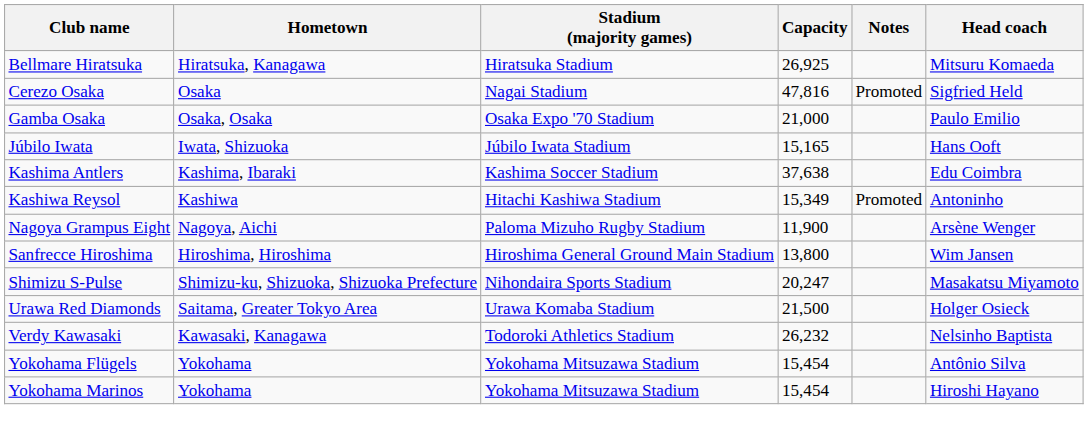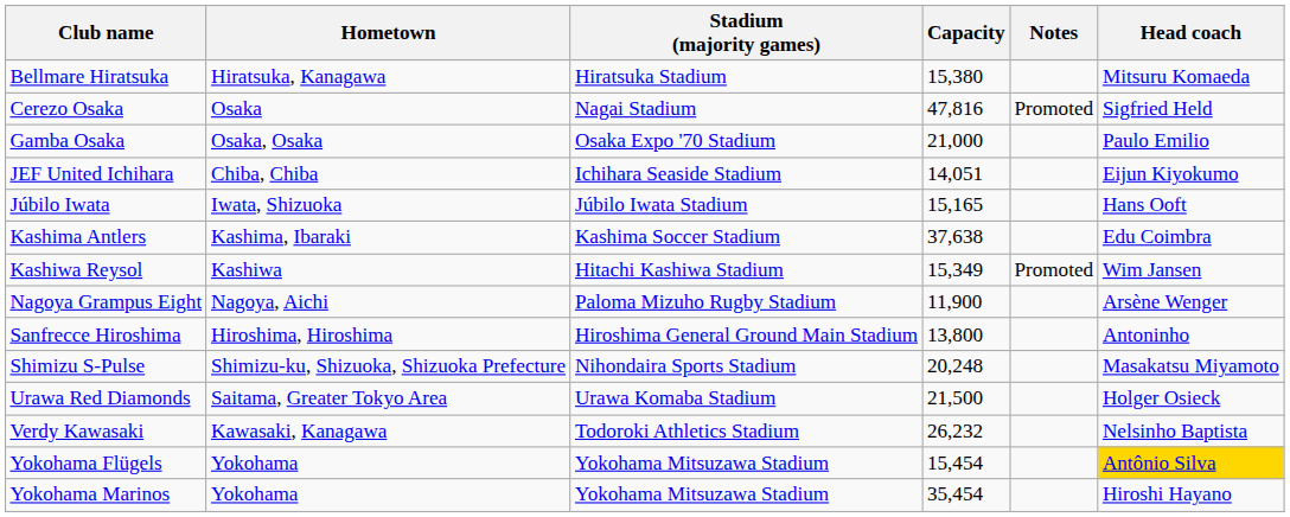 <table class="wikitable sortable">
 <tr>
 <th>Club name</th>
 <th>Hometown</th>
 <th>Stadium <br> (majority games)</th>
 <th>Capacity</th>
 <th>Notes</th>
 <th>Head coach</th>
 </tr>
 <tr>
 <td><a href='#'>Bellmare Hiratsuka</a></td>
 <td><a href='#'>Hiratsuka</a>, <a href='#'>Kanagawa</a></td>
 <td><a href='#'>Hiratsuka Stadium</a></td>
-<td>26,925</td>
+<td>15,380</td>
 <td></td>
 <td> <a href='#'>Mitsuru Komaeda</a></td>
 </tr>
 <tr>
 <td><a href='#'>Cerezo Osaka</a></td>
 <td><a href='#'>Osaka</a></td>
 <td><a href='#'>Nagai Stadium</a></td>
 <td>47,816</td>
 <td>Promoted</td>
 <td> <a href='#'>Sigfried Held</a></td>
 </tr>
 <tr>
 <td><a href='#'>Gamba Osaka</a></td>
 <td><a href='#'>Osaka</a>, <a href='#'>Osaka</a></td>
 <td><a href='#'>Osaka Expo '70 Stadium</a></td>
 <td>21,000</td>
 <td></td>
 <td> <a href='#'>Paulo Emilio</a></td>
+</tr>
+<tr>
+<td><a href='#'>JEF United Ichihara</a></td>
+<td><a href='#'>Chiba</a>, <a href='#'>Chiba</a></td>
+<td><a href='#'>Ichihara Seaside Stadium</a></td>
+<td>14,051</td>
+<td></td>
+<td> <a href='#'>Eijun Kiyokumo</a></td>
 </tr>
 <tr>
 <td><a href='#'>Júbilo Iwata</a></td>
 <td><a href='#'>Iwata</a>, <a href='#'>Shizuoka</a></td>
 <td><a href='#'>Júbilo Iwata Stadium</a></td>
 <td>15,165</td>
 <td></td>
 <td> <a href='#'>Hans Ooft</a></td>
 </tr>
 <tr>
 <td><a href='#'>Kashima Antlers</a></td>
 <td><a href='#'>Kashima</a>, <a href='#'>Ibaraki</a></td>
 <td><a href='#'>Kashima Soccer Stadium</a></td>
 <td>37,638</td>
 <td></td>
 <td> <a href='#'>Edu Coimbra</a></td>
 </tr>
 <tr>
 <td><a href='#'>Kashiwa Reysol</a></td>
 <td><a href='#'>Kashiwa</a></td>
 <td><a href='#'>Hitachi Kashiwa Stadium</a></td>
 <td>15,349</td>
 <td>Promoted</td>
-<td> <a href='#'>Antoninho</a></td>
+<td> <a href='#'>Wim Jansen</a></td>
 </tr>
 <tr>
 <td><a href='#'>Nagoya Grampus Eight</a></td>
 <td><a href='#'>Nagoya</a>, <a href='#'>Aichi</a></td>
 <td><a href='#'>Paloma Mizuho Rugby Stadium</a></td>
 <td>11,900</td>
 <td></td>
 <td> <a href='#'>Arsène Wenger</a></td>
 </tr>
 <tr>
 <td><a href='#'>Sanfrecce Hiroshima</a></td>
 <td><a href='#'>Hiroshima</a>, <a href='#'>Hiroshima</a></td>
 <td><a href='#'>Hiroshima General Ground Main Stadium</a></td>
 <td>13,800</td>
 <td></td>
-<td> <a href='#'>Wim Jansen</a></td>
+<td> <a href='#'>Antoninho</a></td>
 </tr>
 <tr>
 <td><a href='#'>Shimizu S-Pulse</a></td>
 <td><a href='#'>Shimizu-ku</a>, <a href='#'>Shizuoka</a>, <a href='#'>Shizuoka Prefecture</a></td>
 <td><a href='#'>Nihondaira Sports Stadium</a></td>
-<td>20,247</td>
+<td>20,248</td>
 <td></td>
 <td> <a href='#'>Masakatsu Miyamoto</a></td>
 </tr>
 <tr>
 <td><a href='#'>Urawa Red Diamonds</a></td>
 <td><a href='#'>Saitama</a>, <a href='#'>Greater Tokyo Area</a></td>
 <td><a href='#'>Urawa Komaba Stadium</a></td>
 <td>21,500</td>
 <td></td>
 <td> <a href='#'>Holger Osieck</a></td>
 </tr>
 <tr>
 <td><a href='#'>Verdy Kawasaki</a></td>
 <td><a href='#'>Kawasaki</a>, <a href='#'>Kanagawa</a></td>
 <td><a href='#'>Todoroki Athletics Stadium</a></td>
 <td>26,232</td>
 <td></td>
 <td> <a href='#'>Nelsinho Baptista</a></td>
 </tr>
 <tr>
 <td><a href='#'>Yokohama Flügels</a></td>
 <td><a href='#'>Yokohama</a></td>
 <td><a href='#'>Yokohama Mitsuzawa Stadium</a></td>
 <td>15,454</td>
 <td></td>
-<td> <a href='#'>Antônio Silva</a></td>
+<td style="background: gold;"> <a href='#'>Antônio Silva</a></td>
 </tr>
 <tr>
 <td><a href='#'>Yokohama Marinos</a></td>
 <td><a href='#'>Yokohama</a></td>
 <td><a href='#'>Yokohama Mitsuzawa Stadium</a></td>
-<td>15,454</td>
+<td>35,454</td>
 <td></td>
 <td> <a href='#'>Hiroshi Hayano</a></td>
 </tr>
 </table>
